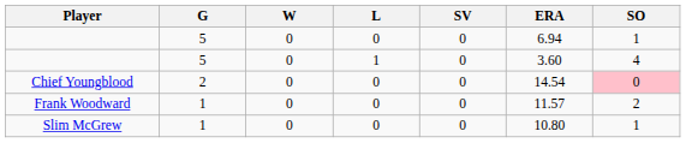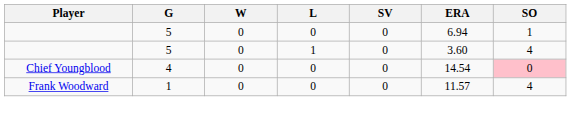 <table class="wikitable sortable">
 <tr>
 <th bgcolor="#DDDDFF" width="16%">Player</th>
 <th bgcolor="#DDDDFF" width="9%">G</th>
 <th bgcolor="#DDDDFF" width="9%">W</th>
 <th bgcolor="#DDDDFF" width="9%">L</th>
 <th bgcolor="#DDDDFF" width="9%">SV</th>
 <th bgcolor="#DDDDFF" width="9%">ERA</th>
 <th bgcolor="#DDDDFF" width="9%">SO</th>
 </tr>
 <tr align="center">
 <td></td>
 <td>5</td>
 <td>0</td>
 <td>0</td>
 <td>0</td>
 <td>6.94</td>
 <td>1</td>
 </tr>
 <tr align="center">
 <td></td>
 <td>5</td>
 <td>0</td>
 <td>1</td>
 <td>0</td>
 <td>3.60</td>
 <td>4</td>
 </tr>
 <tr align="center">
 <td><a href='#'>Chief Youngblood</a></td>
-<td>2</td>
+<td>4</td>
 <td>0</td>
 <td>0</td>
 <td>0</td>
 <td>14.54</td>
 <td style="background: pink;">0</td>
 </tr>
 <tr align=center>
 <td><a href='#'>Frank Woodward</a></td>
 <td>1</td>
 <td>0</td>
 <td>0</td>
 <td>0</td>
 <td>11.57</td>
-<td>2</td>
-</tr>
-<tr align=center>
-<td><a href='#'>Slim McGrew</a></td>
-<td>1</td>
-<td>0</td>
-<td>0</td>
-<td>0</td>
-<td>10.80</td>
-<td>1</td>
+<td>4</td>
 </tr>
 </table>
